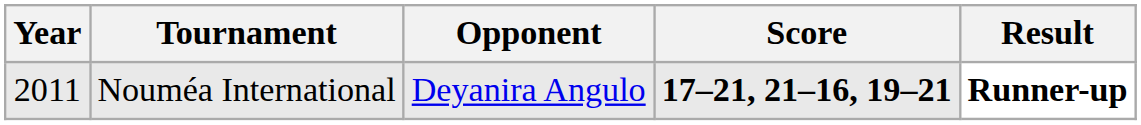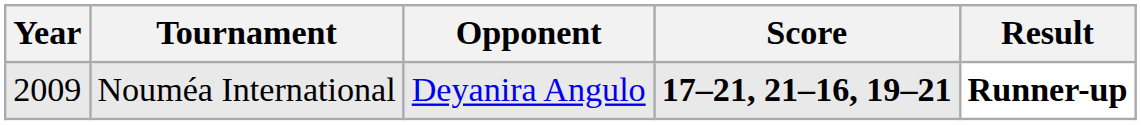 <table class="sortable wikitable" style="font-size: 90%;">
 <tr>
 <th>Year</th>
 <th>Tournament</th>
 <th>Opponent</th>
 <th>Score</th>
 <th>Result</th>
 </tr>
 <tr style="background:#E9E9E9">
-<td align="center">2011</td>
+<td align="center">2009</td>
 <td align="left">Nouméa International</td>
 <td align="left"> <a href='#'>Deyanira Angulo</a></td>
 <td align="left"><strong>17–21, 21–16, 19–21</strong></td>
 <td style="text-align:left; background:white"> <strong>Runner-up</strong></td>
 </tr>
 </table>
